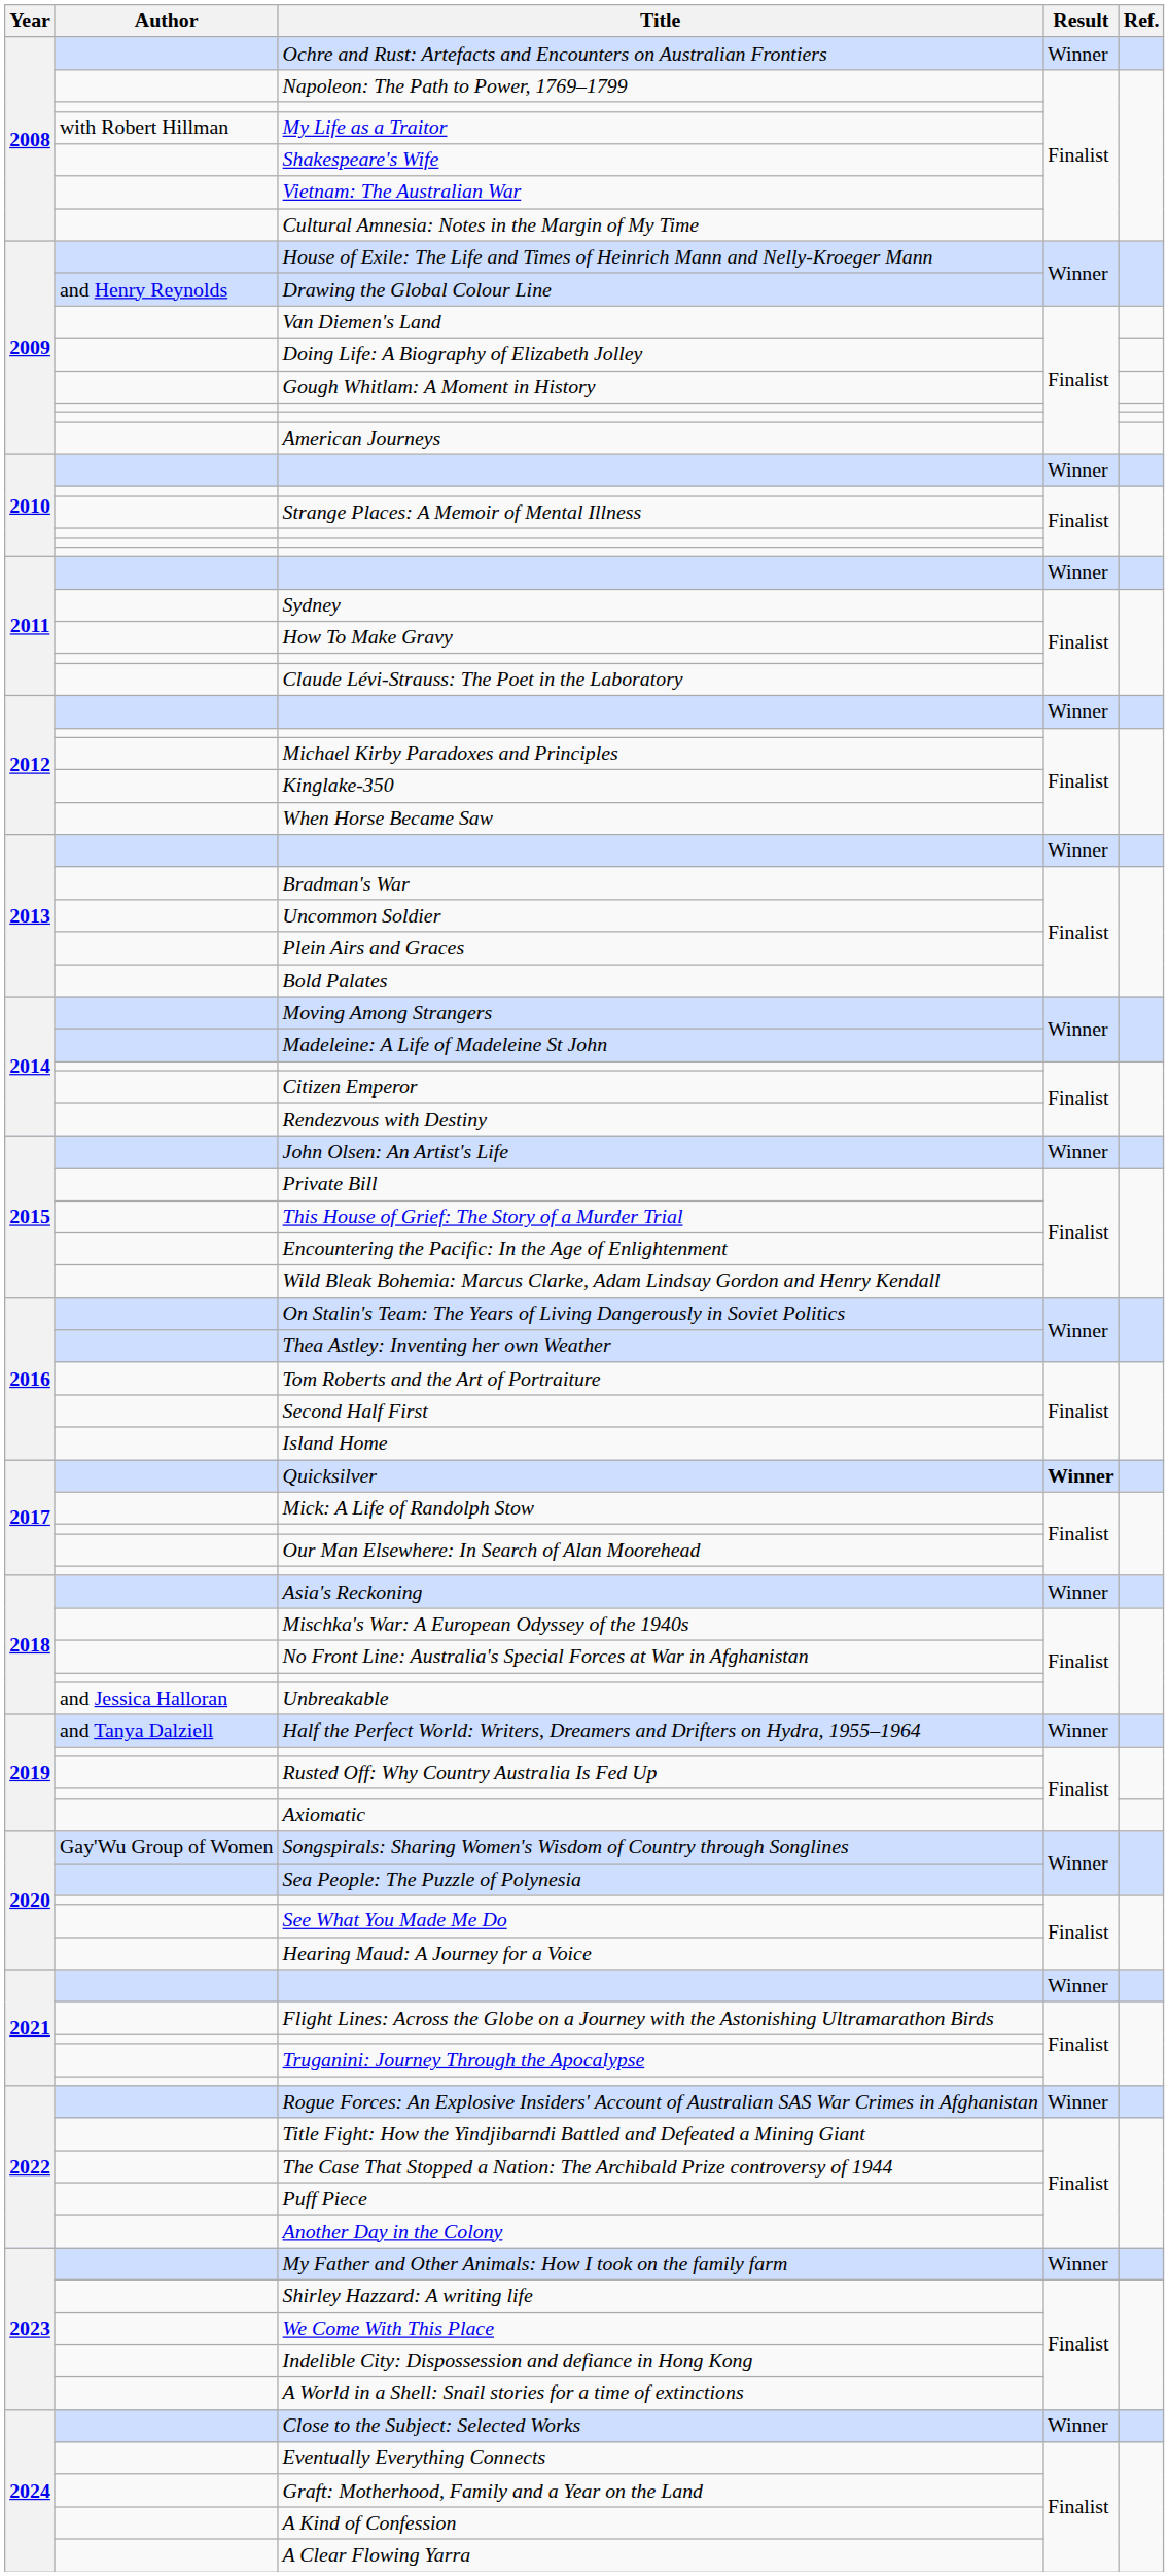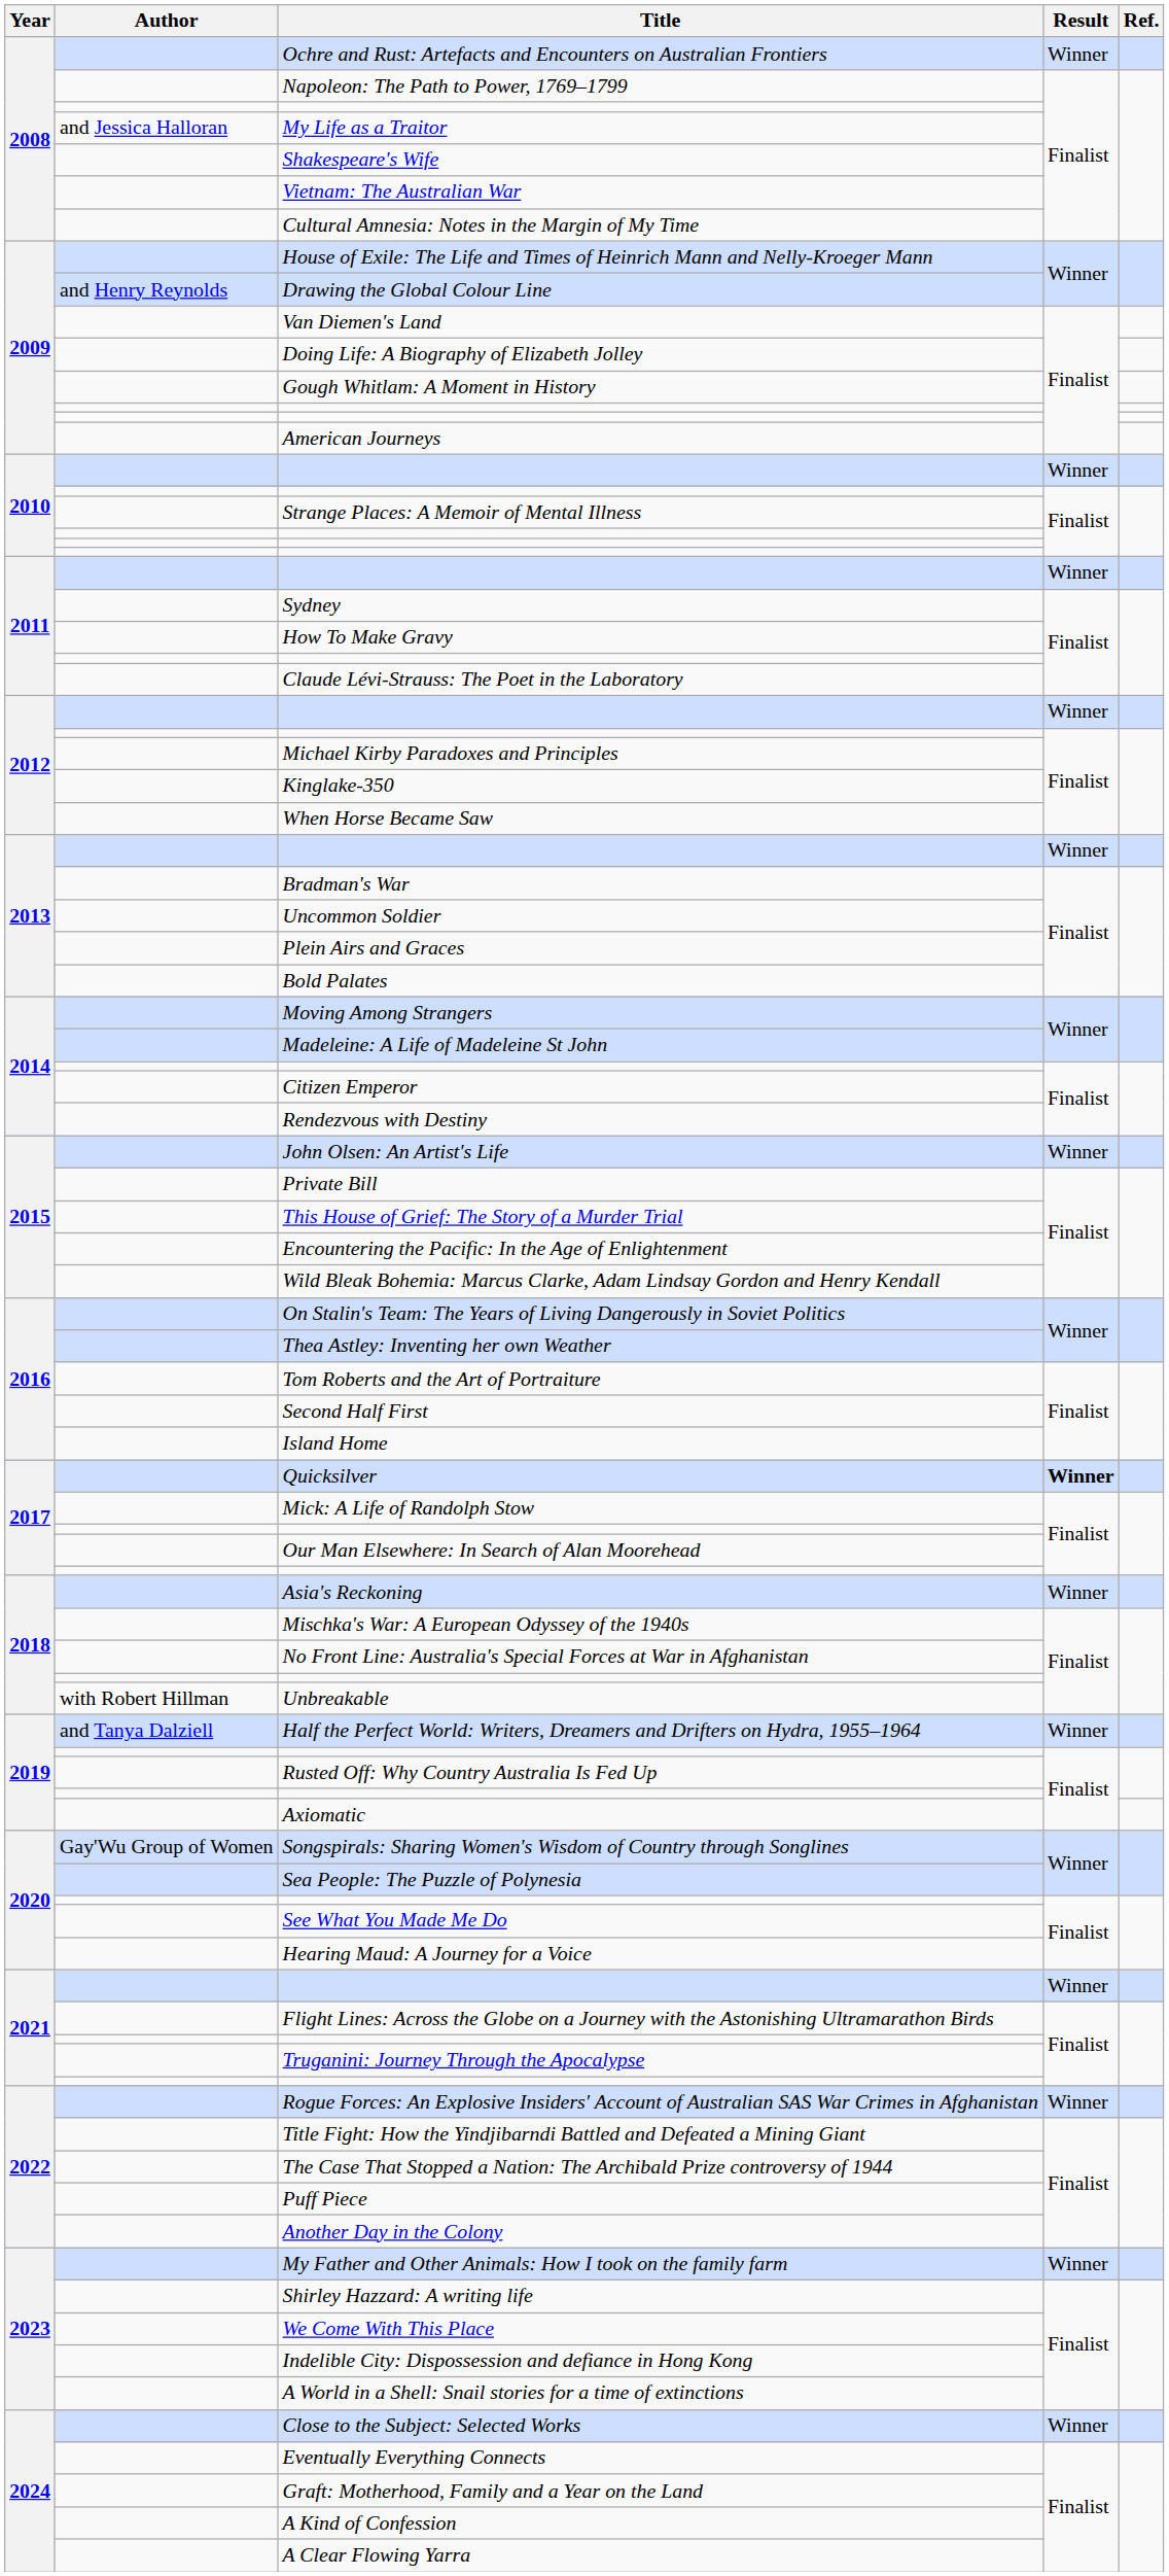 <table class="wikitable sortable mw-collapsible">
 <tr>
 <th>Year</th>
 <th>Author</th>
 <th>Title</th>
 <th>Result</th>
 <th>Ref.</th>
 </tr>
 <tr style="background:#cddeff">
 <th rowspan="7"><a href='#'>2008</a></th>
 <td></td>
 <td><em>Ochre and Rust: Artefacts and Encounters on Australian Frontiers</em></td>
 <td>Winner</td>
 <td></td>
 </tr>
 <tr>
 <td></td>
 <td><em>Napoleon: The Path to Power, 1769–1799</em></td>
 <td rowspan="6">Finalist</td>
 <td rowspan="6"></td>
 </tr>
 <tr>
 <td></td>
 <td><em></em></td>
 </tr>
 <tr>
-<td> with Robert Hillman</td>
+<td> and <a href='#'>Jessica Halloran</a></td>
 <td><em><a href='#'>My Life as a Traitor</a></em></td>
 </tr>
 <tr>
 <td></td>
 <td><em><a href='#'>Shakespeare's Wife</a></em></td>
 </tr>
 <tr>
 <td></td>
 <td><em><a href='#'>Vietnam: The Australian War</a></em></td>
 </tr>
 <tr>
 <td></td>
 <td><em>Cultural Amnesia: Notes in the Margin of My Time</em></td>
 </tr>
 <tr style="background:#cddeff">
 <th rowspan="8"><a href='#'>2009</a></th>
 <td></td>
 <td><em>House of Exile: The Life and Times of Heinrich Mann and Nelly-Kroeger Mann</em></td>
 <td rowspan="2">Winner</td>
 <td rowspan="2"></td>
 </tr>
 <tr style="background:#cddeff">
 <td> and <a href='#'>Henry Reynolds</a></td>
 <td><em>Drawing the Global Colour Line</em></td>
 </tr>
 <tr>
 <td></td>
 <td><em>Van Diemen's Land</em></td>
 <td rowspan="6">Finalist</td>
 <td></td>
 </tr>
 <tr>
 <td></td>
 <td><em>Doing Life: A Biography of Elizabeth Jolley</em></td>
 <td></td>
 </tr>
 <tr>
 <td></td>
 <td><em>Gough Whitlam: A Moment in History</em></td>
 <td></td>
 </tr>
 <tr>
 <td></td>
 <td><em></em></td>
 <td></td>
 </tr>
 <tr>
 <td></td>
 <td><em></em></td>
 <td></td>
 </tr>
 <tr>
 <td></td>
 <td><em>American Journeys</em></td>
 <td></td>
 </tr>
 <tr style="background:#cddeff">
 <th rowspan="6"><a href='#'>2010</a></th>
 <td></td>
 <td><em></em></td>
 <td>Winner</td>
 <td></td>
 </tr>
 <tr>
 <td></td>
 <td><em></em></td>
 <td rowspan="5">Finalist</td>
 <td rowspan="5"></td>
 </tr>
 <tr>
 <td></td>
 <td><em>Strange Places: A Memoir of Mental Illness</em></td>
 </tr>
 <tr>
 <td></td>
 <td><em></em></td>
 </tr>
 <tr>
 <td></td>
 <td><em></em></td>
 </tr>
 <tr>
 <td></td>
 <td><em></em></td>
 </tr>
 <tr style="background:#cddeff">
 <th rowspan="5"><a href='#'>2011</a></th>
 <td></td>
 <td><em></em></td>
 <td>Winner</td>
 <td></td>
 </tr>
 <tr>
 <td></td>
 <td><em>Sydney</em></td>
 <td rowspan="4">Finalist</td>
 <td rowspan="4"></td>
 </tr>
 <tr>
 <td></td>
 <td><em>How To Make Gravy</em></td>
 </tr>
 <tr>
 <td></td>
 <td><em></em></td>
 </tr>
 <tr>
 <td></td>
 <td><em>Claude Lévi-Strauss: The Poet in the Laboratory</em></td>
 </tr>
 <tr style="background:#cddeff">
 <th rowspan="5"><a href='#'>2012</a></th>
 <td></td>
 <td><em></em></td>
 <td>Winner</td>
 <td></td>
 </tr>
 <tr>
 <td></td>
 <td><em></em></td>
 <td rowspan="4">Finalist</td>
 <td rowspan="4"></td>
 </tr>
 <tr>
 <td></td>
 <td><em>Michael Kirby Paradoxes and Principles</em></td>
 </tr>
 <tr>
 <td></td>
 <td><em>Kinglake-350</em></td>
 </tr>
 <tr>
 <td></td>
 <td><em>When Horse Became Saw</em></td>
 </tr>
 <tr style="background:#cddeff">
 <th rowspan="5"><a href='#'>2013</a></th>
 <td></td>
 <td><em></em></td>
 <td>Winner</td>
 <td></td>
 </tr>
 <tr>
 <td></td>
 <td><em>Bradman's War</em></td>
 <td rowspan="4">Finalist</td>
 <td rowspan="4"></td>
 </tr>
 <tr>
 <td></td>
 <td><em>Uncommon Soldier</em></td>
 </tr>
 <tr>
 <td></td>
 <td><em>Plein Airs and Graces</em></td>
 </tr>
 <tr>
 <td></td>
 <td><em>Bold Palates</em></td>
 </tr>
 <tr style="background:#cddeff">
 <th rowspan="5"><a href='#'>2014</a></th>
 <td></td>
 <td><em>Moving Among Strangers</em></td>
 <td rowspan="2">Winner</td>
 <td rowspan="2"></td>
 </tr>
 <tr style="background:#cddeff">
 <td></td>
 <td><em>Madeleine: A Life of Madeleine St John</em></td>
 </tr>
 <tr>
 <td></td>
 <td><em></em></td>
 <td rowspan="3">Finalist</td>
 <td rowspan="3"></td>
 </tr>
 <tr>
 <td></td>
 <td><em>Citizen Emperor</em></td>
 </tr>
 <tr>
 <td></td>
 <td><em>Rendezvous with Destiny</em></td>
 </tr>
 <tr style="background:#cddeff">
 <th rowspan="5"><a href='#'>2015</a></th>
 <td></td>
 <td><em>John Olsen: An Artist's Life</em></td>
 <td>Winner</td>
 <td></td>
 </tr>
 <tr>
 <td></td>
 <td><em>Private Bill</em></td>
 <td rowspan="4">Finalist</td>
 <td rowspan="4"></td>
 </tr>
 <tr>
 <td></td>
 <td><em><a href='#'>This House of Grief: The Story of a Murder Trial</a></em></td>
 </tr>
 <tr>
 <td></td>
 <td><em>Encountering the Pacific: In the Age of Enlightenment</em></td>
 </tr>
 <tr>
 <td></td>
 <td><em>Wild Bleak Bohemia: Marcus Clarke, Adam Lindsay Gordon and Henry Kendall</em></td>
 </tr>
 <tr style="background:#cddeff">
 <th rowspan="5"><a href='#'>2016</a></th>
 <td></td>
 <td><em>On Stalin's Team: The Years of Living Dangerously in Soviet Politics</em></td>
 <td rowspan="2">Winner</td>
 <td rowspan="2"></td>
 </tr>
 <tr style="background:#cddeff">
 <td></td>
 <td><em>Thea Astley: Inventing her own Weather</em></td>
 </tr>
 <tr>
 <td></td>
 <td><em>Tom Roberts and the Art of Portraiture</em></td>
 <td rowspan="3">Finalist</td>
 <td rowspan="3"></td>
 </tr>
 <tr>
 <td></td>
 <td><em>Second Half First</em></td>
 </tr>
 <tr>
 <td></td>
 <td><em>Island Home</em></td>
 </tr>
 <tr style="background:#cddeff">
 <th rowspan="5"><a href='#'>2017</a></th>
 <td></td>
 <td><em>Quicksilver</em></td>
 <td><strong>Winner</strong></td>
 <td></td>
 </tr>
 <tr>
 <td></td>
 <td><em>Mick: A Life of Randolph Stow</em></td>
 <td rowspan="4">Finalist</td>
 <td rowspan="4"></td>
 </tr>
 <tr>
 <td></td>
 <td><em></em></td>
 </tr>
 <tr>
 <td></td>
 <td><em>Our Man Elsewhere: In Search of Alan Moorehead</em></td>
 </tr>
 <tr>
 <td></td>
 <td><em></em></td>
 </tr>
 <tr style="background:#cddeff">
 <th rowspan="5"><a href='#'>2018</a></th>
 <td></td>
 <td><em>Asia's Reckoning</em></td>
 <td>Winner</td>
 <td></td>
 </tr>
 <tr>
 <td></td>
 <td><em>Mischka's War: A European Odyssey of the 1940s</em></td>
 <td rowspan="4">Finalist</td>
 <td rowspan="4"></td>
 </tr>
 <tr>
 <td></td>
 <td><em>No Front Line: Australia's Special Forces at War in Afghanistan</em></td>
 </tr>
 <tr>
 <td></td>
 <td><em></em></td>
 </tr>
 <tr>
-<td> and <a href='#'>Jessica Halloran</a></td>
+<td> with Robert Hillman</td>
 <td><em>Unbreakable</em></td>
 </tr>
 <tr style="background:#cddeff">
 <th rowspan="5"><a href='#'>2019</a></th>
 <td> and <a href='#'>Tanya Dalziell</a></td>
 <td><em>Half the Perfect World: Writers, Dreamers and Drifters on Hydra, 1955–1964</em></td>
 <td>Winner</td>
 <td><strong></strong></td>
 </tr>
 <tr>
 <td></td>
 <td><em></em></td>
 <td rowspan="4">Finalist</td>
 <td rowspan="3"></td>
 </tr>
 <tr>
 <td></td>
 <td><em>Rusted Off: Why Country Australia Is Fed Up</em></td>
 </tr>
 <tr>
 <td></td>
 <td><em></em></td>
 </tr>
 <tr>
 <td></td>
 <td><em>Axiomatic</em></td>
 <td></td>
 </tr>
 <tr style="background:#cddeff">
 <th rowspan="5"><a href='#'>2020</a></th>
 <td>Gay'Wu Group of Women</td>
 <td><em>Songspirals: Sharing Women's Wisdom of Country through Songlines</em></td>
 <td rowspan="2">Winner</td>
 <td rowspan="2"></td>
 </tr>
 <tr style="background:#cddeff">
 <td></td>
 <td><em>Sea People: The Puzzle of Polynesia</em></td>
 </tr>
 <tr>
 <td></td>
 <td><em></em></td>
 <td rowspan="3">Finalist</td>
 <td rowspan="3"></td>
 </tr>
 <tr>
 <td></td>
 <td><em><a href='#'>See What You Made Me Do</a></em></td>
 </tr>
 <tr>
 <td></td>
 <td><em>Hearing Maud: A Journey for a Voice</em></td>
 </tr>
 <tr style="background:#cddeff">
 <th rowspan="5"><a href='#'>2021</a></th>
 <td></td>
 <td><em></em></td>
 <td>Winner</td>
 <td><strong></strong></td>
 </tr>
 <tr>
 <td></td>
 <td><em>Flight Lines: Across the Globe on a Journey with the Astonishing Ultramarathon Birds</em></td>
 <td rowspan="4">Finalist</td>
 <td rowspan="4"></td>
 </tr>
 <tr>
 <td></td>
 <td><em></em></td>
 </tr>
 <tr>
 <td></td>
 <td><em><a href='#'>Truganini: Journey Through the Apocalypse</a></em></td>
 </tr>
 <tr>
 <td></td>
 <td><em></em></td>
 </tr>
 <tr style="background:#cddeff">
 <th rowspan="5"><a href='#'>2022</a></th>
 <td></td>
 <td><em>Rogue Forces: An Explosive Insiders' Account of Australian SAS War Crimes in Afghanistan</em></td>
 <td>Winner</td>
 <td><strong></strong></td>
 </tr>
 <tr>
 <td></td>
 <td><em>Title Fight: How the Yindjibarndi Battled and Defeated a Mining Giant</em></td>
 <td rowspan="4">Finalist</td>
 <td rowspan="4"></td>
 </tr>
 <tr>
 <td></td>
 <td><em>The Case That Stopped a Nation: The Archibald Prize controversy of 1944</em></td>
 </tr>
 <tr>
 <td></td>
 <td><em>Puff Piece</em></td>
 </tr>
 <tr>
 <td></td>
 <td><em><a href='#'>Another Day in the Colony</a></em></td>
 </tr>
 <tr style="background:#cddeff">
 <th rowspan="5"><a href='#'>2023</a></th>
 <td></td>
 <td><em>My Father and Other Animals: How I took on the family farm</em></td>
 <td>Winner</td>
 <td></td>
 </tr>
 <tr>
 <td></td>
 <td><em>Shirley Hazzard: A writing life</em></td>
 <td rowspan="4">Finalist</td>
 <td rowspan="4"></td>
 </tr>
 <tr>
 <td></td>
 <td><em><a href='#'>We Come With This Place</a></em></td>
 </tr>
 <tr>
 <td></td>
 <td><em>Indelible City: Dispossession and defiance in Hong Kong</em></td>
 </tr>
 <tr>
 <td></td>
 <td><em>A World in a Shell: Snail stories for a time of extinctions</em></td>
 </tr>
 <tr style="background:#cddeff">
 <th rowspan="5"><a href='#'>2024</a></th>
 <td></td>
 <td><em>Close to the Subject: Selected Works</em></td>
 <td>Winner</td>
 <td></td>
 </tr>
 <tr>
 <td></td>
 <td><em>Eventually Everything Connects</em></td>
 <td rowspan="4">Finalist</td>
 <td rowspan="4"></td>
 </tr>
 <tr>
 <td></td>
 <td><em>Graft: Motherhood, Family and a Year on the Land</em></td>
 </tr>
 <tr>
 <td></td>
 <td><em>A Kind of Confession</em></td>
 </tr>
 <tr>
 <td></td>
 <td><em>A Clear Flowing Yarra</em></td>
 </tr>
 </table>
